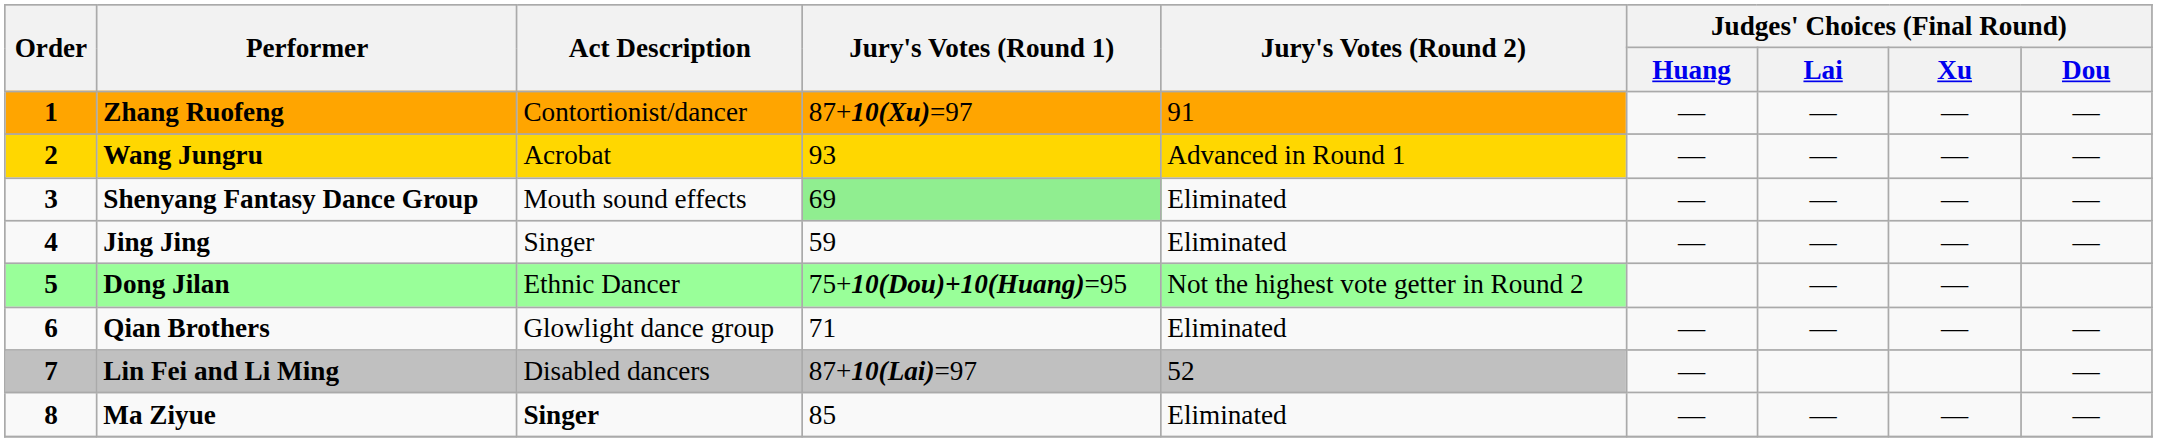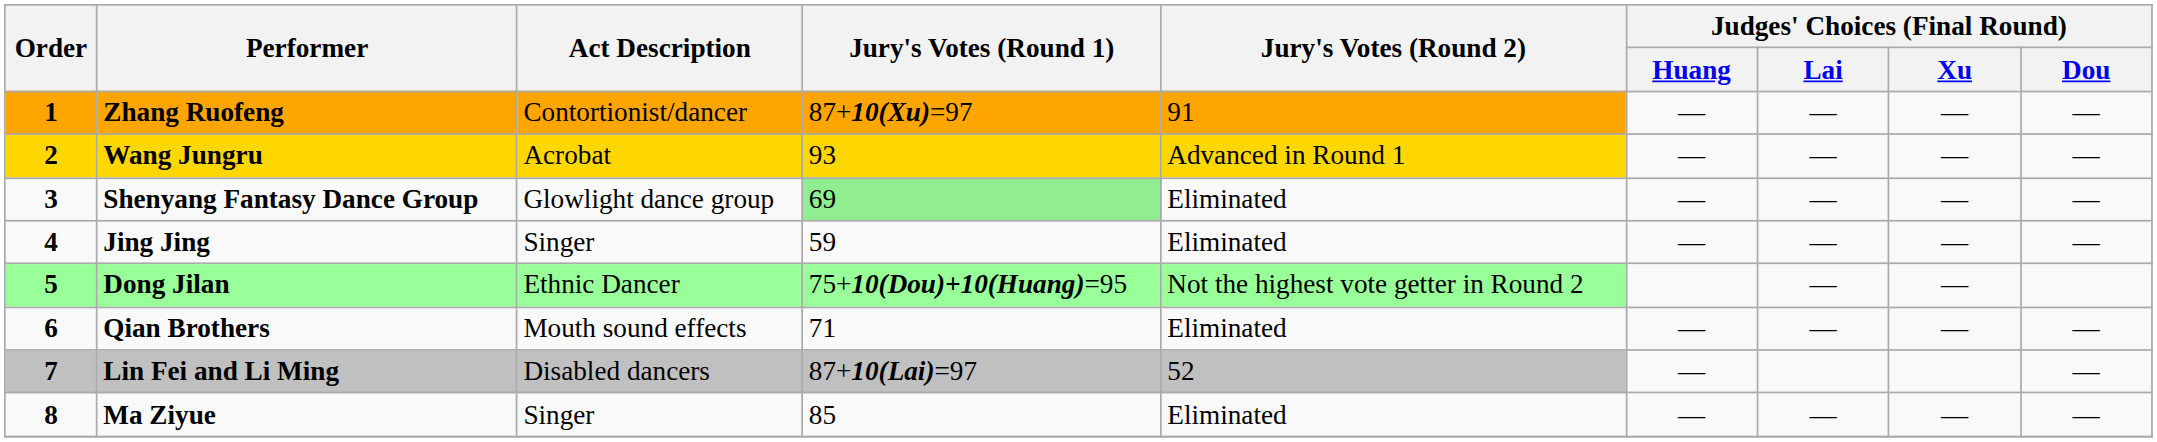 <table class="wikitable" style="width:100%;">
 <tr>
 <th rowspan=2>Order</th>
 <th rowspan=2>Performer</th>
 <th rowspan=2>Act Description</th>
 <th rowspan=2>Jury's Votes (Round 1)</th>
 <th rowspan=2>Jury's Votes (Round 2)</th>
 <th colspan=4>Judges' Choices (Final Round)</th>
 </tr>
 <tr>
 <th width="70"><a href='#'>Huang</a></th>
 <th width="70"><a href='#'>Lai</a></th>
 <th width="70"><a href='#'>Xu</a></th>
 <th width="70"><a href='#'>Dou</a></th>
 </tr>
 <tr>
 <td style="background: orange" align="center"><strong>1</strong></td>
 <td style="background: orange"><strong>Zhang Ruofeng</strong></td>
 <td style="background: orange">Contortionist/dancer</td>
 <td style="background: orange">87+<strong><em>10(Xu)</em></strong>=97</td>
 <td style="background: orange">91</td>
 <td align="center">—</td>
 <td align="center">—</td>
 <td align="center">—</td>
 <td align="center">—</td>
 </tr>
 <tr>
 <td style="background: gold" align="center"><strong>2</strong></td>
 <td style="background: gold"><strong>Wang Jungru</strong></td>
 <td style="background: gold">Acrobat</td>
 <td style="background: gold">93</td>
 <td style="background: gold">Advanced in Round 1</td>
 <td align="center">—</td>
 <td align="center">—</td>
 <td align="center">—</td>
 <td align="center">—</td>
 </tr>
 <tr>
 <td align="center"><strong>3</strong></td>
 <td><strong>Shenyang Fantasy Dance Group</strong></td>
-<td>Mouth sound effects</td>
+<td>Glowlight dance group</td>
 <td style="background: lightgreen;">69</td>
 <td>Eliminated</td>
 <td align="center">—</td>
 <td align="center">—</td>
 <td align="center">—</td>
 <td align="center">—</td>
 </tr>
 <tr>
 <td align="center"><strong>4</strong></td>
 <td><strong>Jing Jing</strong></td>
 <td>Singer</td>
 <td>59</td>
 <td>Eliminated</td>
 <td align="center">—</td>
 <td align="center">—</td>
 <td align="center">—</td>
 <td align="center">—</td>
 </tr>
 <tr>
 <td style="background:#99FF99" align="center"><strong>5</strong></td>
 <td style="background:#99FF99"><strong>Dong Jilan</strong></td>
 <td style="background:#99FF99">Ethnic Dancer</td>
 <td style="background:#99FF99">75+<strong><em>10(Dou)+10(Huang)</em></strong>=95</td>
 <td style="background:#99FF99">Not the highest vote getter in Round 2</td>
 <td align="center"></td>
 <td align="center">—</td>
 <td align="center">—</td>
 <td align="center"></td>
 </tr>
 <tr>
 <td align="center"><strong>6</strong></td>
 <td><strong>Qian Brothers</strong></td>
-<td>Glowlight dance group</td>
+<td>Mouth sound effects</td>
 <td>71</td>
 <td>Eliminated</td>
 <td align="center">—</td>
 <td align="center">—</td>
 <td align="center">—</td>
 <td align="center">—</td>
 </tr>
 <tr>
 <td style="background:silver" align="center"><strong>7</strong></td>
 <td style="background:silver"><strong>Lin Fei and Li Ming</strong></td>
 <td style="background:silver">Disabled dancers</td>
 <td style="background:silver">87+<strong><em>10(Lai)</em></strong>=97</td>
 <td style="background:silver">52</td>
 <td align="center">—</td>
 <td align="center"></td>
 <td align="center"></td>
 <td align="center">—</td>
 </tr>
 <tr>
 <td align="center"><strong>8</strong></td>
 <td><strong>Ma Ziyue</strong></td>
-<td><strong>Singer</strong></td>
+<td>Singer</td>
 <td>85</td>
 <td>Eliminated</td>
 <td align="center">—</td>
 <td align="center">—</td>
 <td align="center">—</td>
 <td align="center">—</td>
 </tr>
 <tr>
 </tr>
 </table>
